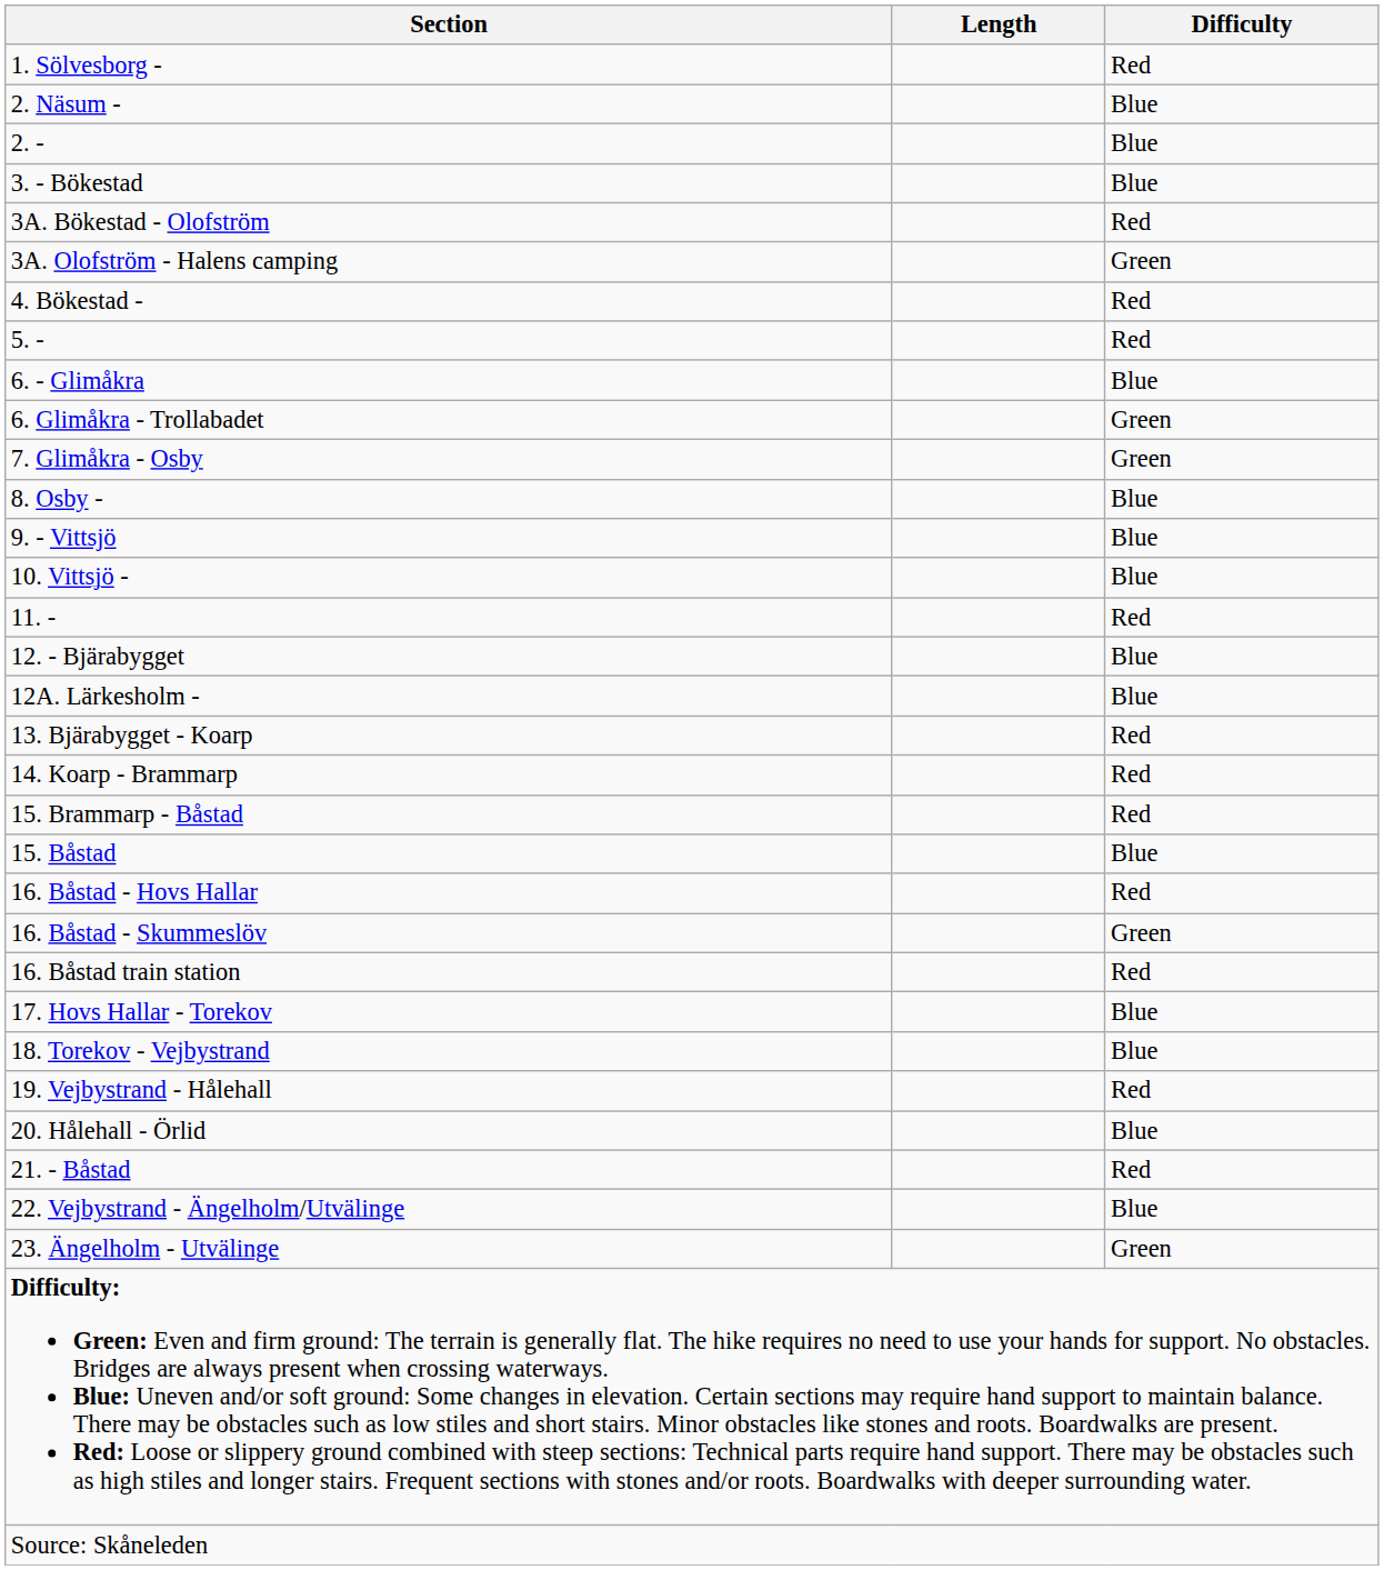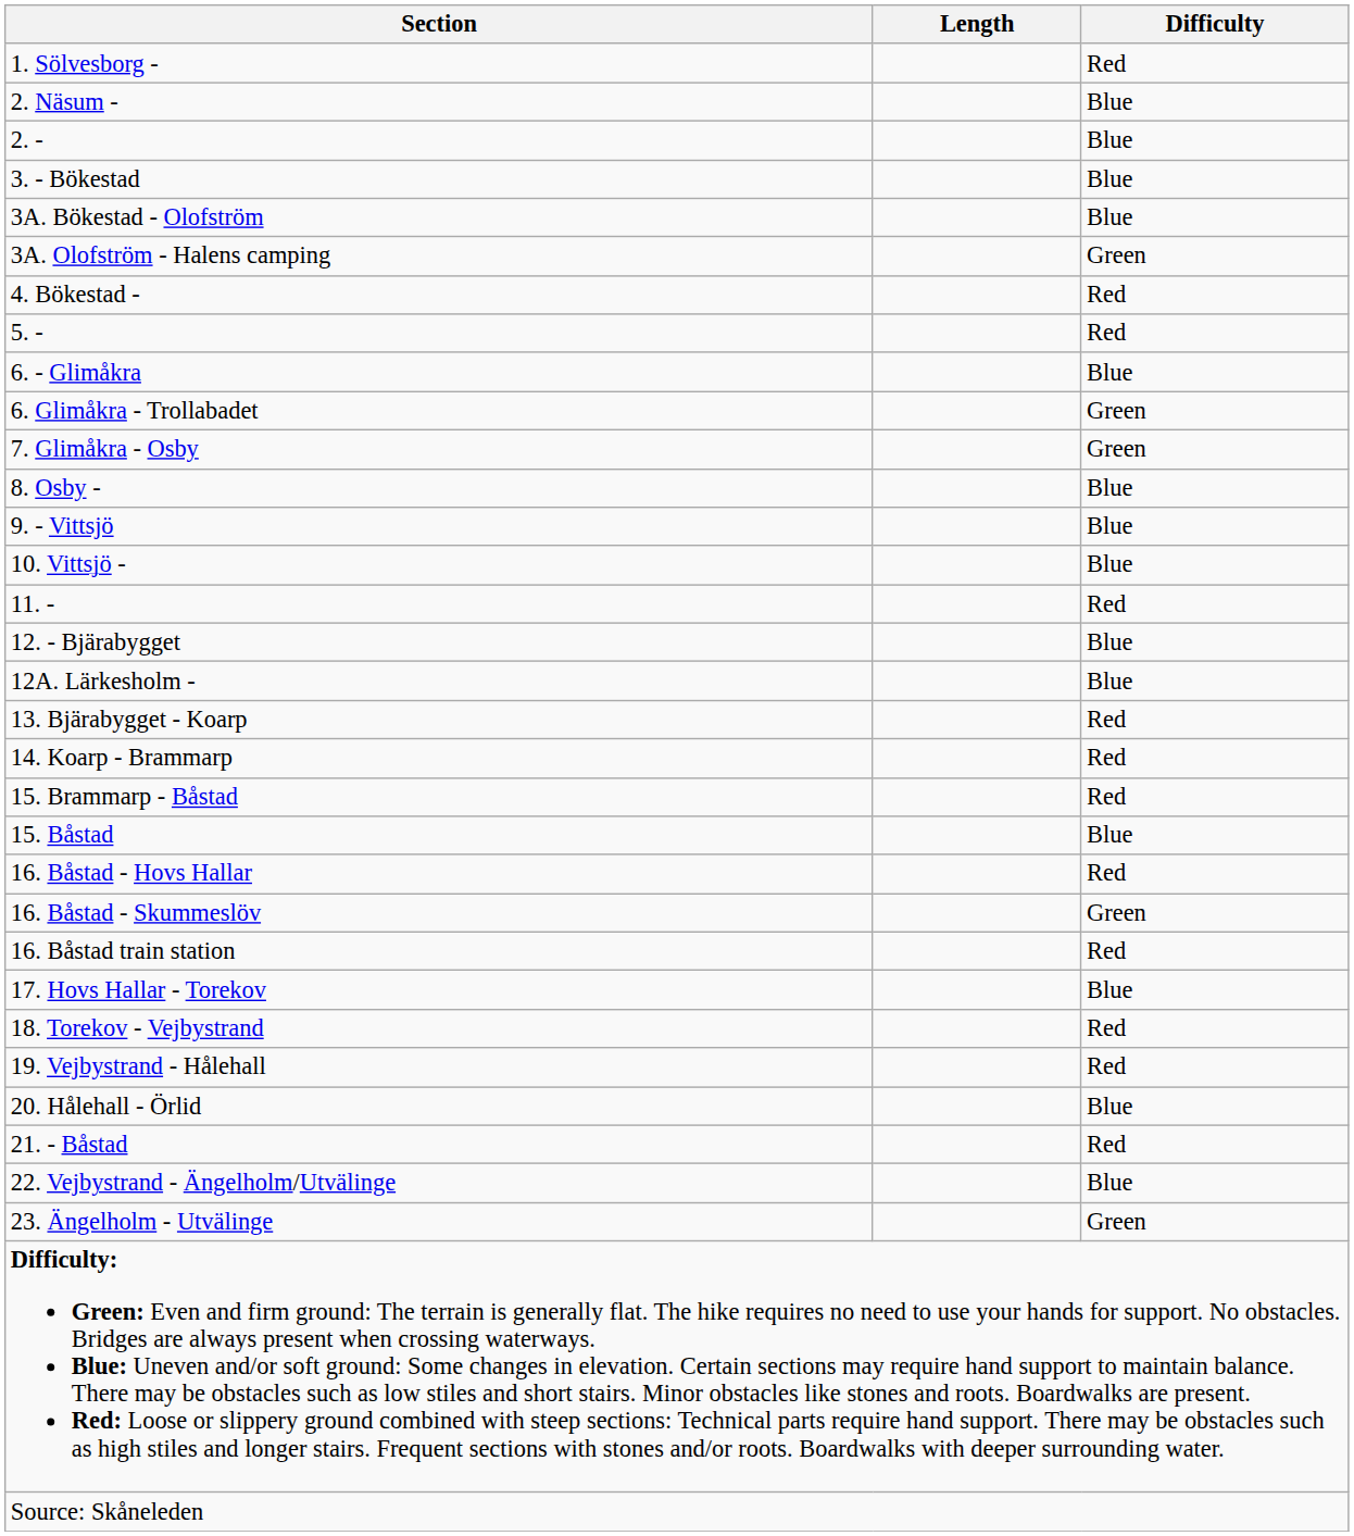 <table class="wikitable collapsible collapsed" style="width: 100%">
 <tr>
 <th>Section</th>
 <th>Length</th>
 <th>Difficulty</th>
 </tr>
 <tr>
 <td>1. <a href='#'>Sölvesborg</a> - </td>
 <td></td>
 <td>Red</td>
 </tr>
 <tr>
 <td>2. <a href='#'>Näsum</a> - </td>
 <td></td>
 <td>Blue</td>
 </tr>
 <tr>
 <td>2.  - </td>
 <td></td>
 <td>Blue</td>
 </tr>
 <tr>
 <td>3.  - Bökestad</td>
 <td></td>
 <td>Blue</td>
 </tr>
 <tr>
 <td>3A. Bökestad - <a href='#'>Olofström</a></td>
 <td></td>
-<td>Red</td>
+<td>Blue</td>
 </tr>
 <tr>
 <td>3A. <a href='#'>Olofström</a> - Halens camping</td>
 <td></td>
 <td>Green</td>
 </tr>
 <tr>
 <td>4. Bökestad - </td>
 <td></td>
 <td>Red</td>
 </tr>
 <tr>
 <td>5.  - </td>
 <td></td>
 <td>Red</td>
 </tr>
 <tr>
 <td>6.  - <a href='#'>Glimåkra</a></td>
 <td></td>
 <td>Blue</td>
 </tr>
 <tr>
 <td>6. <a href='#'>Glimåkra</a> - Trollabadet</td>
 <td></td>
 <td>Green</td>
 </tr>
 <tr>
 <td>7. <a href='#'>Glimåkra</a> - <a href='#'>Osby</a></td>
 <td></td>
 <td>Green</td>
 </tr>
 <tr>
 <td>8. <a href='#'>Osby</a> - </td>
 <td></td>
 <td>Blue</td>
 </tr>
 <tr>
 <td>9.  - <a href='#'>Vittsjö</a></td>
 <td></td>
 <td>Blue</td>
 </tr>
 <tr>
 <td>10. <a href='#'>Vittsjö</a> - </td>
 <td></td>
 <td>Blue</td>
 </tr>
 <tr>
 <td>11.  - </td>
 <td></td>
 <td>Red</td>
 </tr>
 <tr>
 <td>12.  - Bjärabygget</td>
 <td></td>
 <td>Blue</td>
 </tr>
 <tr>
 <td>12A. Lärkesholm - </td>
 <td></td>
 <td>Blue</td>
 </tr>
 <tr>
 <td>13. Bjärabygget - Koarp</td>
 <td></td>
 <td>Red</td>
 </tr>
 <tr>
 <td>14. Koarp - Brammarp</td>
 <td></td>
 <td>Red</td>
 </tr>
 <tr>
 <td>15. Brammarp - <a href='#'>Båstad</a></td>
 <td></td>
 <td>Red</td>
 </tr>
 <tr>
 <td>15. <a href='#'>Båstad</a></td>
 <td></td>
 <td>Blue</td>
 </tr>
 <tr>
 <td>16. <a href='#'>Båstad</a> - <a href='#'>Hovs Hallar</a></td>
 <td></td>
 <td>Red</td>
 </tr>
 <tr>
 <td>16. <a href='#'>Båstad</a> - <a href='#'>Skummeslöv</a></td>
 <td></td>
 <td>Green</td>
 </tr>
 <tr>
 <td>16. Båstad train station</td>
 <td></td>
 <td>Red</td>
 </tr>
 <tr>
 <td>17. <a href='#'>Hovs Hallar</a> - <a href='#'>Torekov</a></td>
 <td></td>
 <td>Blue</td>
 </tr>
 <tr>
 <td>18. <a href='#'>Torekov</a> - <a href='#'>Vejbystrand</a></td>
 <td></td>
-<td>Blue</td>
+<td>Red</td>
 </tr>
 <tr>
 <td>19. <a href='#'>Vejbystrand</a> - Hålehall</td>
 <td></td>
 <td>Red</td>
 </tr>
 <tr>
 <td>20. Hålehall - Örlid</td>
 <td></td>
 <td>Blue</td>
 </tr>
 <tr>
 <td>21.  - <a href='#'>Båstad</a></td>
 <td></td>
 <td>Red</td>
 </tr>
 <tr>
 <td>22. <a href='#'>Vejbystrand</a> - <a href='#'>Ängelholm</a>/<a href='#'>Utvälinge</a></td>
 <td></td>
 <td>Blue</td>
 </tr>
 <tr>
 <td>23. <a href='#'>Ängelholm</a> - <a href='#'>Utvälinge</a></td>
 <td></td>
 <td>Green</td>
 </tr>
 <tr>
 <td colspan="3" style="text-align:left;"><strong>Difficulty:</strong><br><ul><li><strong>Green:</strong> Even and firm ground: The terrain is generally flat. The hike requires no need to use your hands for support. No obstacles. Bridges are always present when crossing waterways.</li><li><strong>Blue:</strong> Uneven and/or soft ground: Some changes in elevation. Certain sections may require hand support to maintain balance. There may be obstacles such as low stiles and short stairs. Minor obstacles like stones and roots. Boardwalks are present.</li><li><strong>Red:</strong> Loose or slippery ground combined with steep sections: Technical parts require hand support. There may be obstacles such as high stiles and longer stairs. Frequent sections with stones and/or roots. Boardwalks with deeper surrounding water.</li></ul></td>
 </tr>
 <tr>
 <td colspan="3" style="text-align:left;">Source: Skåneleden</td>
 </tr>
 </table>
